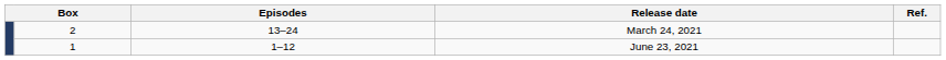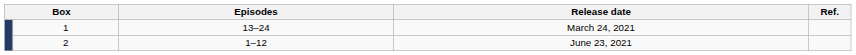 <table class="wikitable" style="text-align: center; width: 70%;">
 <tr>
 <th colspan="2">Box</th>
 <th>Episodes</th>
 <th>Release date</th>
 <th width="5%">Ref.</th>
 </tr>
 <tr>
 <td rowspan="2" width="1%" style="background: #243B64;"></td>
-<td>2</td>
+<td>1</td>
 <td>13–24</td>
 <td>March 24, 2021</td>
 <td></td>
 </tr>
 <tr>
-<td>1</td>
+<td>2</td>
 <td>1–12</td>
 <td>June 23, 2021</td>
 <td></td>
 </tr>
 </table>
